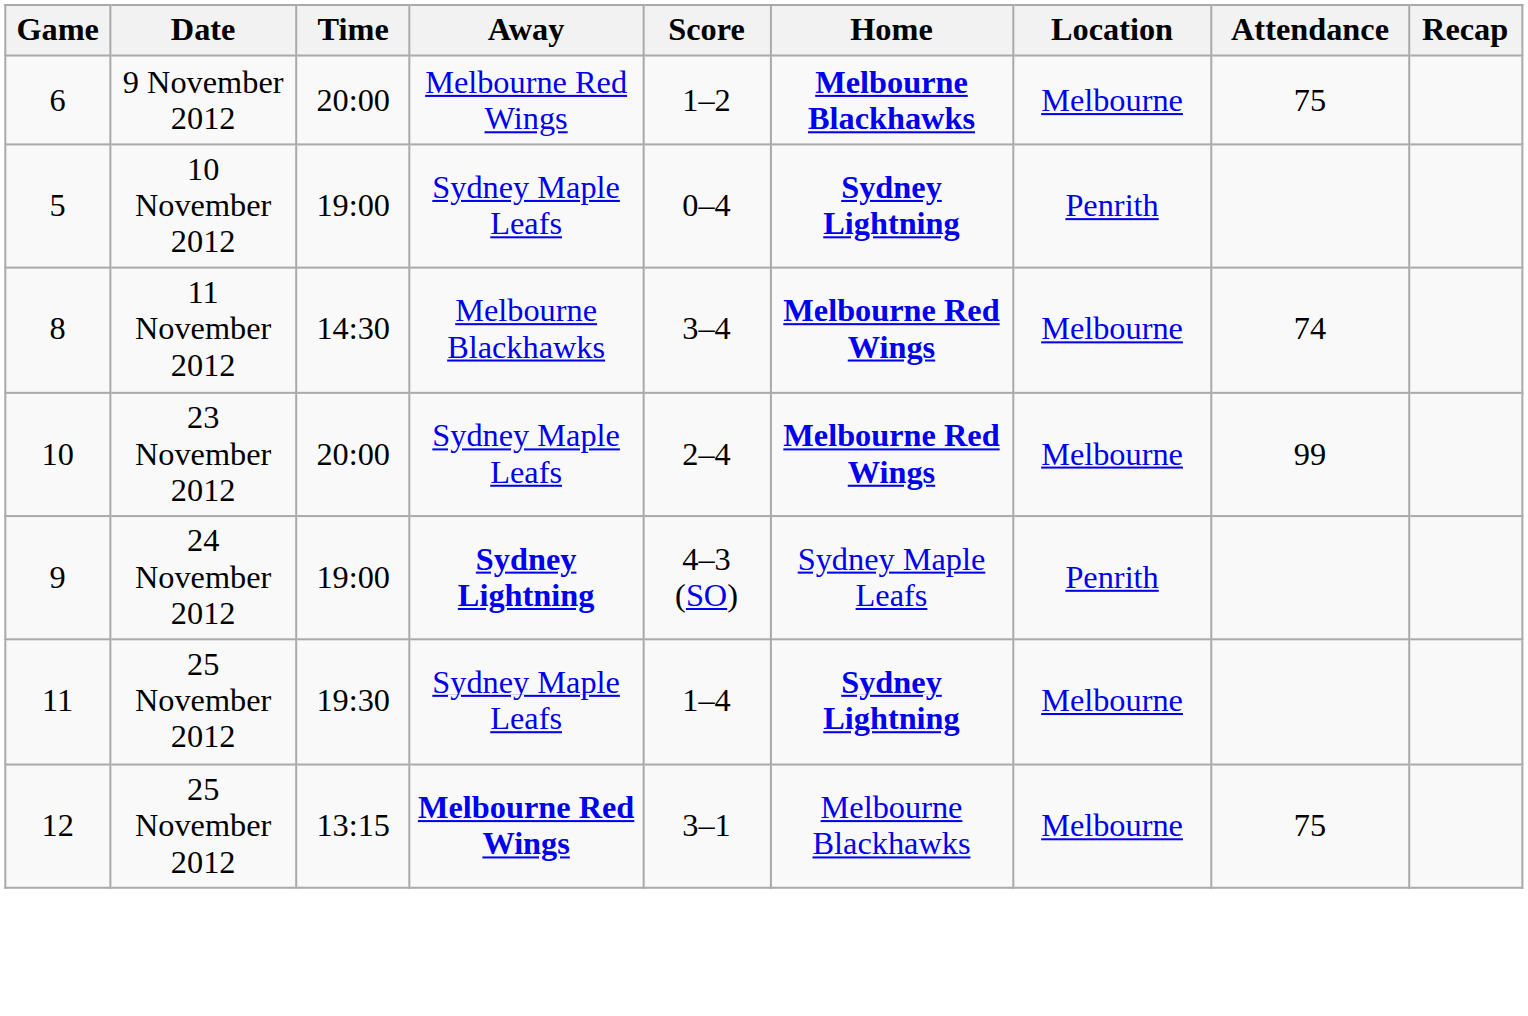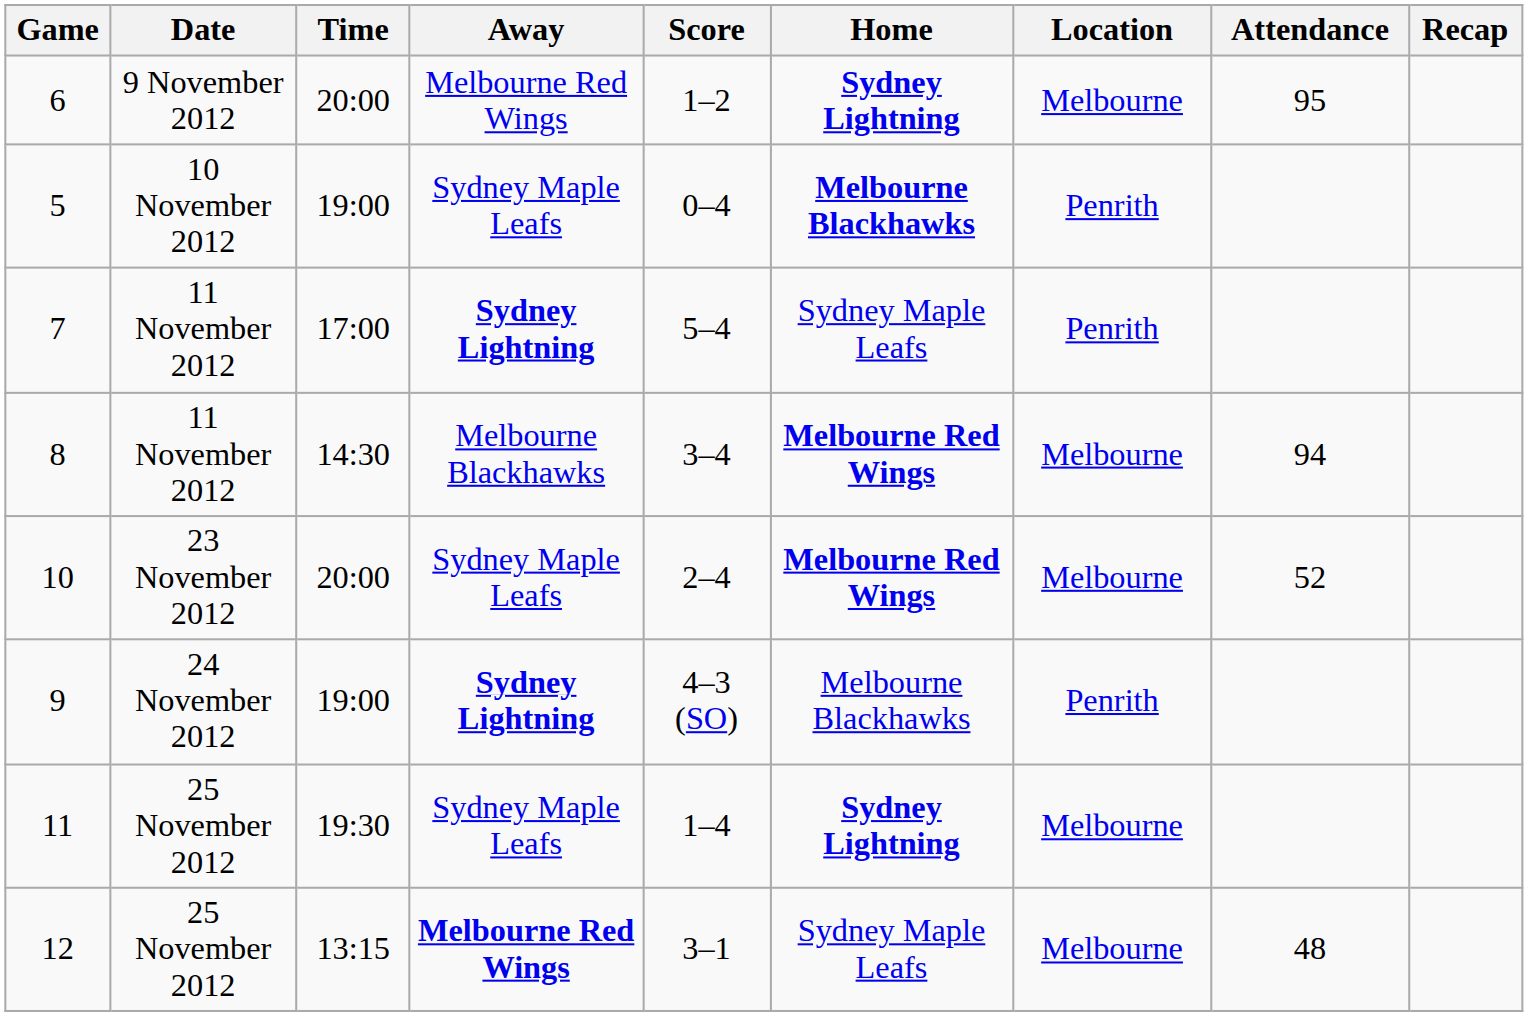 <table class="wikitable" width="85%" style="margin: 1em auto 1em auto">
 <tr>
 <th width="1%">Game</th>
 <th width="6%">Date</th>
 <th width="4%">Time</th>
 <th width="10%">Away</th>
 <th width="6%">Score</th>
 <th width="10%">Home</th>
 <th width="7%">Location</th>
 <th width="4%">Attendance</th>
 <th width="2%">Recap</th>
 </tr>
 <tr align="center">
 <td>6</td>
 <td>9 November 2012</td>
 <td>20:00</td>
 <td><a href='#'>Melbourne Red Wings</a></td>
 <td>1–2</td>
-<td><strong><a href='#'>Melbourne Blackhawks</a></strong></td>
+<td><strong><a href='#'>Sydney Lightning</a></strong></td>
 <td><a href='#'>Melbourne</a></td>
-<td>75</td>
+<td>95</td>
 <td></td>
 </tr>
 <tr align="center">
 <td>5</td>
 <td>10 November 2012</td>
 <td>19:00</td>
 <td><a href='#'>Sydney Maple Leafs</a></td>
 <td>0–4</td>
+<td><strong><a href='#'>Melbourne Blackhawks</a></strong></td>
+<td><a href='#'>Penrith</a></td>
+<td></td>
+<td></td>
+</tr>
+<tr align="center">
+<td>7</td>
+<td>11 November 2012</td>
+<td>17:00</td>
 <td><strong><a href='#'>Sydney Lightning</a></strong></td>
+<td>5–4</td>
+<td><a href='#'>Sydney Maple Leafs</a></td>
 <td><a href='#'>Penrith</a></td>
 <td></td>
 <td></td>
 </tr>
 <tr align="center">
 <td>8</td>
 <td>11 November 2012</td>
 <td>14:30</td>
 <td><a href='#'>Melbourne Blackhawks</a></td>
 <td>3–4</td>
 <td><strong><a href='#'>Melbourne Red Wings</a></strong></td>
 <td><a href='#'>Melbourne</a></td>
-<td>74</td>
+<td>94</td>
 <td></td>
 </tr>
 <tr align="center">
 <td>10</td>
 <td>23 November 2012</td>
 <td>20:00</td>
 <td><a href='#'>Sydney Maple Leafs</a></td>
 <td>2–4</td>
 <td><strong><a href='#'>Melbourne Red Wings</a></strong></td>
 <td><a href='#'>Melbourne</a></td>
-<td>99</td>
+<td>52</td>
 <td></td>
 </tr>
 <tr align="center">
 <td>9</td>
 <td>24 November 2012</td>
 <td>19:00</td>
 <td><strong><a href='#'>Sydney Lightning</a></strong></td>
 <td>4–3 (<a href='#'>SO</a>)</td>
-<td><a href='#'>Sydney Maple Leafs</a></td>
+<td><a href='#'>Melbourne Blackhawks</a></td>
 <td><a href='#'>Penrith</a></td>
 <td></td>
 <td></td>
 </tr>
 <tr align="center">
 <td>11</td>
 <td>25 November 2012</td>
 <td>19:30</td>
 <td><a href='#'>Sydney Maple Leafs</a></td>
 <td>1–4</td>
 <td><strong><a href='#'>Sydney Lightning</a></strong></td>
 <td><a href='#'>Melbourne</a></td>
 <td></td>
 <td></td>
 </tr>
 <tr align="center">
 <td>12</td>
 <td>25 November 2012</td>
 <td>13:15</td>
 <td><strong><a href='#'>Melbourne Red Wings</a></strong></td>
 <td>3–1</td>
-<td><a href='#'>Melbourne Blackhawks</a></td>
+<td><a href='#'>Sydney Maple Leafs</a></td>
 <td><a href='#'>Melbourne</a></td>
-<td>75</td>
+<td>48</td>
 <td></td>
 </tr>
 </table>
